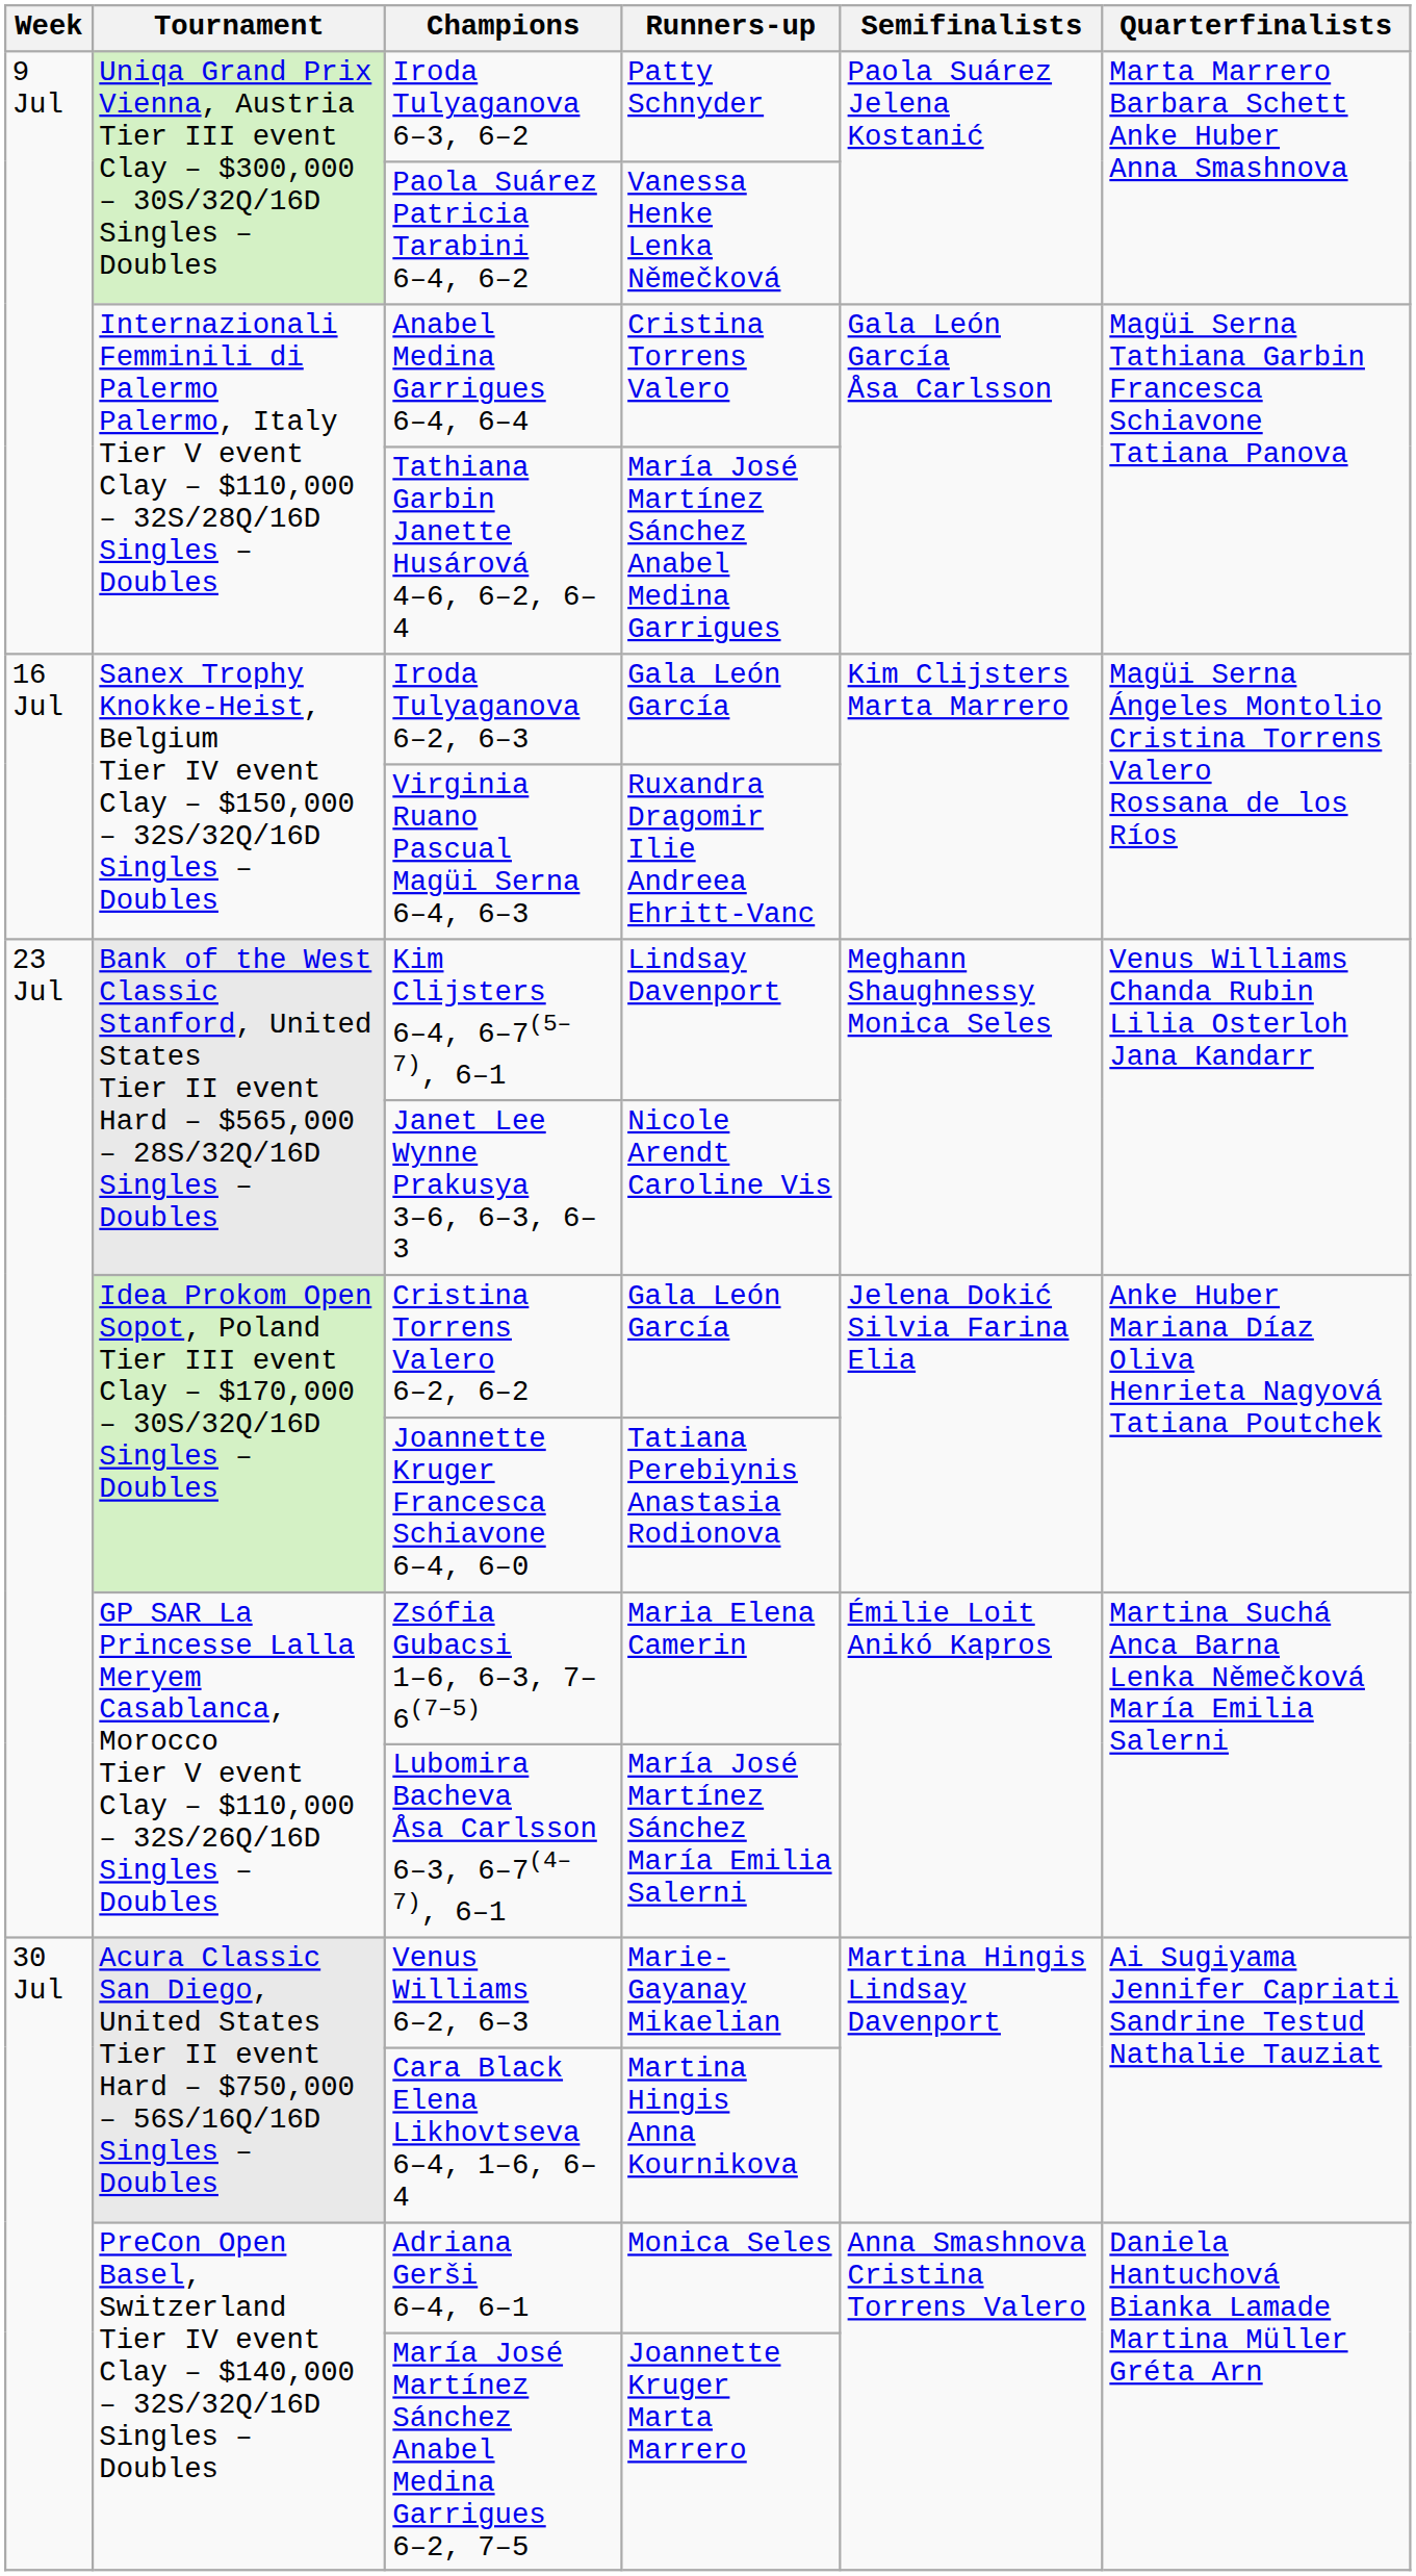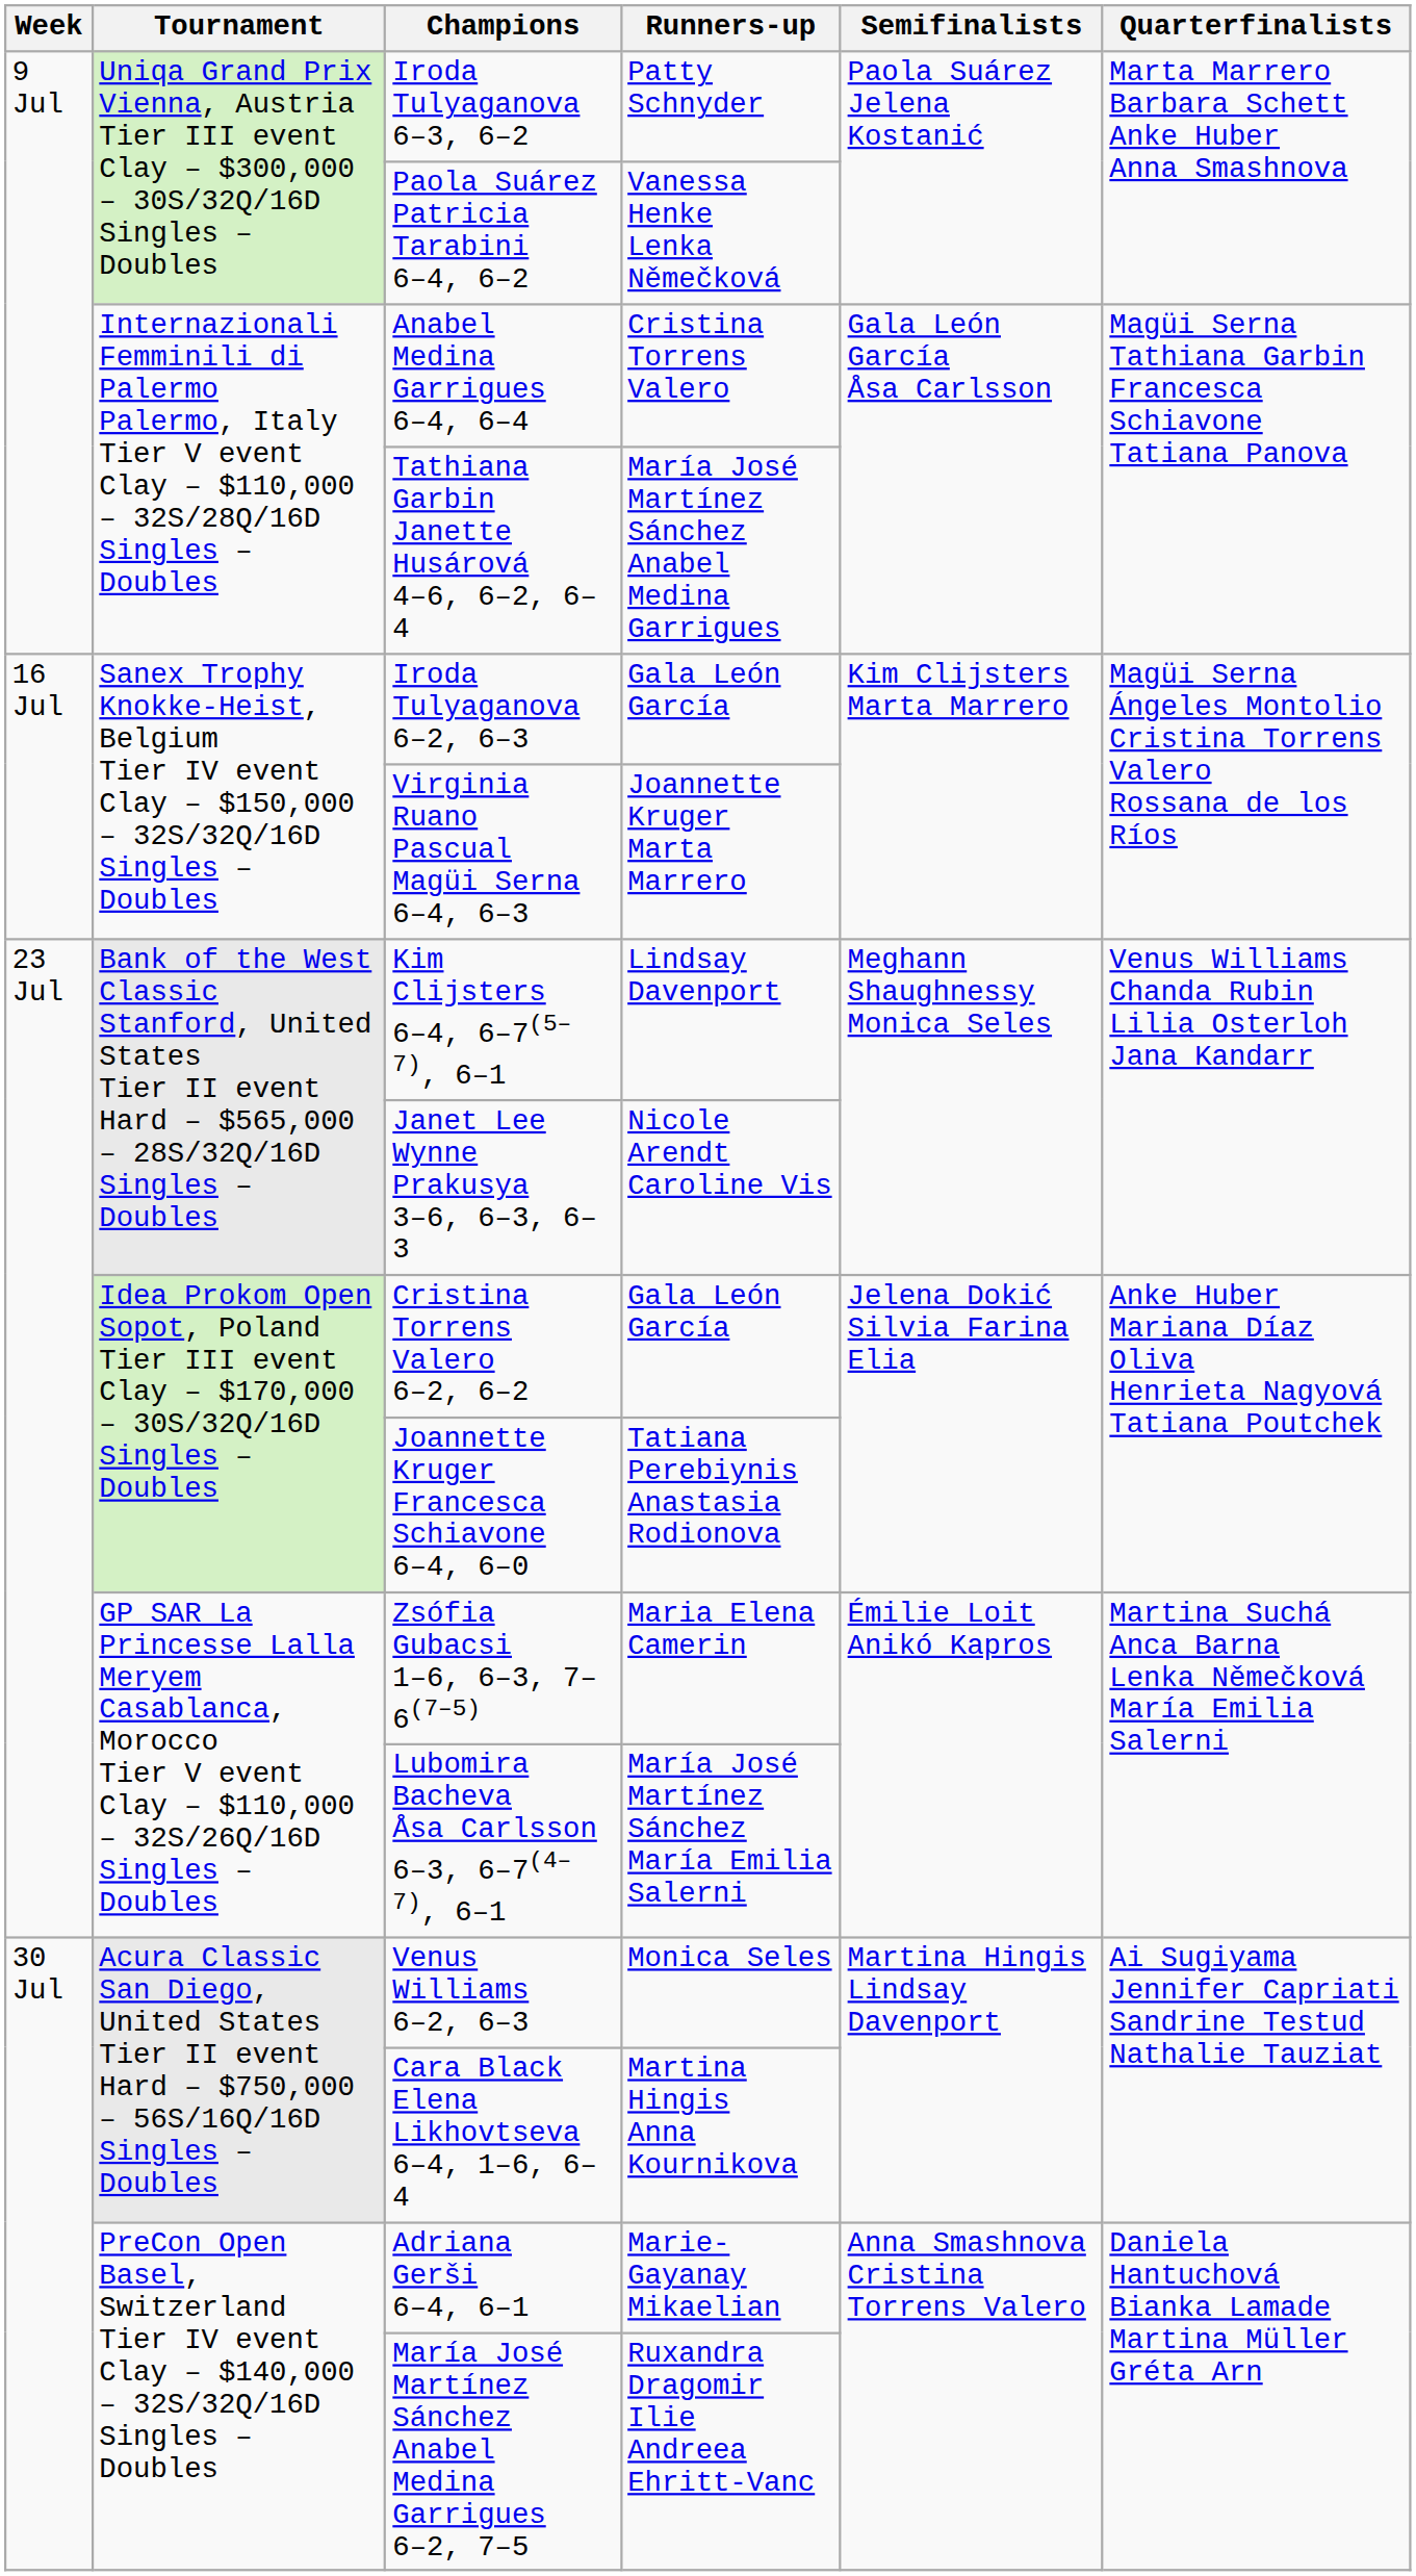 <table class=wikitable style=font-size:95%>
 <tr>
 <th style="width:48px;">Week</th>
 <th style="width:248px;">Tournament</th>
 <th style="width:200px;">Champions</th>
 <th style="width:200px;">Runners-up</th>
 <th style="width:190px;">Semifinalists</th>
 <th style="width:190px;">Quarterfinalists</th>
 </tr>
 <tr valign="top">
 <td rowspan=4>9 Jul</td>
 <td rowspan=2 bgcolor=#D4F1C5><a href='#'>Uniqa Grand Prix</a><br> <a href='#'>Vienna</a>, Austria <br>Tier III event<br>Clay – $300,000 – 30S/32Q/16D<br>Singles – Doubles</td>
 <td> <a href='#'>Iroda Tulyaganova</a>  <br> 6–3, 6–2</td>
 <td> <a href='#'>Patty Schnyder</a></td>
 <td rowspan=2> <a href='#'>Paola Suárez</a><br> <a href='#'>Jelena Kostanić</a></td>
 <td rowspan=2> <a href='#'>Marta Marrero</a>  <br>  <a href='#'>Barbara Schett</a> <br> <a href='#'>Anke Huber</a><br>   <a href='#'>Anna Smashnova</a></td>
 </tr>
 <tr valign="top">
 <td> <a href='#'>Paola Suárez</a> <br>  <a href='#'>Patricia Tarabini</a> <br>6–4, 6–2</td>
 <td> <a href='#'>Vanessa Henke</a> <br>  <a href='#'>Lenka Němečková</a></td>
 </tr>
 <tr valign="top">
 <td rowspan=2><a href='#'>Internazionali Femminili di Palermo</a><br> <a href='#'>Palermo</a>, Italy <br>Tier V event<br>Clay – $110,000 – 32S/28Q/16D<br><a href='#'>Singles</a> – <a href='#'>Doubles</a></td>
 <td> <a href='#'>Anabel Medina Garrigues</a>  <br> 6–4, 6–4</td>
 <td> <a href='#'>Cristina Torrens Valero</a></td>
 <td rowspan=2> <a href='#'>Gala León García</a><br> <a href='#'>Åsa Carlsson</a></td>
 <td rowspan=2> <a href='#'>Magüi Serna</a>  <br>  <a href='#'>Tathiana Garbin</a> <br> <a href='#'>Francesca Schiavone</a><br>   <a href='#'>Tatiana Panova</a></td>
 </tr>
 <tr valign="top">
 <td> <a href='#'>Tathiana Garbin</a> <br>  <a href='#'>Janette Husárová</a> <br>4–6, 6–2, 6–4</td>
 <td> <a href='#'>María José Martínez Sánchez</a> <br>  <a href='#'>Anabel Medina Garrigues</a></td>
 </tr>
 <tr valign="top">
 <td rowspan=2>16 Jul</td>
 <td rowspan=2><a href='#'>Sanex Trophy</a><br> <a href='#'>Knokke-Heist</a>, Belgium <br>Tier IV event<br>Clay – $150,000 – 32S/32Q/16D<br><a href='#'>Singles</a> – <a href='#'>Doubles</a></td>
 <td> <a href='#'>Iroda Tulyaganova</a>  <br> 6–2, 6–3</td>
 <td> <a href='#'>Gala León García</a></td>
 <td rowspan=2> <a href='#'>Kim Clijsters</a><br> <a href='#'>Marta Marrero</a></td>
 <td rowspan=2> <a href='#'>Magüi Serna</a>  <br>  <a href='#'>Ángeles Montolio</a> <br> <a href='#'>Cristina Torrens Valero</a><br>   <a href='#'>Rossana de los Ríos</a></td>
 </tr>
 <tr valign="top">
 <td> <a href='#'>Virginia Ruano Pascual</a> <br>  <a href='#'>Magüi Serna</a><br>6–4, 6–3</td>
-<td> <a href='#'>Ruxandra Dragomir Ilie</a> <br>  <a href='#'>Andreea Ehritt-Vanc</a></td>
+<td> <a href='#'>Joannette Kruger</a> <br>  <a href='#'>Marta Marrero</a></td>
 </tr>
 <tr valign="top">
 <td rowspan=6>23 Jul</td>
 <td rowspan=2 style="background:#e9e9e9;"><a href='#'>Bank of the West Classic</a><br> <a href='#'>Stanford</a>, United States <br>Tier II event<br>Hard – $565,000 – 28S/32Q/16D<br><a href='#'>Singles</a> – <a href='#'>Doubles</a></td>
 <td> <a href='#'>Kim Clijsters</a>  <br> 6–4, 6–7<sup>(5–7)</sup>, 6–1</td>
 <td> <a href='#'>Lindsay Davenport</a></td>
 <td rowspan=2> <a href='#'>Meghann Shaughnessy</a><br> <a href='#'>Monica Seles</a></td>
 <td rowspan=2> <a href='#'>Venus Williams</a>  <br>  <a href='#'>Chanda Rubin</a> <br> <a href='#'>Lilia Osterloh</a><br>   <a href='#'>Jana Kandarr</a></td>
 </tr>
 <tr valign="top">
 <td> <a href='#'>Janet Lee</a> <br>  <a href='#'>Wynne Prakusya</a> <br>3–6, 6–3, 6–3</td>
 <td> <a href='#'>Nicole Arendt</a> <br>  <a href='#'>Caroline Vis</a></td>
 </tr>
 <tr valign="top">
 <td rowspan=2 bgcolor=#D4F1C5><a href='#'>Idea Prokom Open</a><br> <a href='#'>Sopot</a>, Poland <br>Tier III event<br>Clay – $170,000 – 30S/32Q/16D<br><a href='#'>Singles</a> – <a href='#'>Doubles</a></td>
 <td> <a href='#'>Cristina Torrens Valero</a>  <br> 6–2, 6–2</td>
 <td> <a href='#'>Gala León García</a></td>
 <td rowspan=2> <a href='#'>Jelena Dokić</a><br> <a href='#'>Silvia Farina Elia</a></td>
 <td rowspan=2> <a href='#'>Anke Huber</a>  <br>  <a href='#'>Mariana Díaz Oliva</a> <br> <a href='#'>Henrieta Nagyová</a><br>   <a href='#'>Tatiana Poutchek</a></td>
 </tr>
 <tr valign="top">
 <td> <a href='#'>Joannette Kruger</a> <br>  <a href='#'>Francesca Schiavone</a> <br>6–4, 6–0</td>
 <td> <a href='#'>Tatiana Perebiynis</a> <br>  <a href='#'>Anastasia Rodionova</a></td>
 </tr>
 <tr valign="top">
 <td rowspan=2><a href='#'>GP SAR La Princesse Lalla Meryem</a><br> <a href='#'>Casablanca</a>, Morocco <br>Tier V event<br>Clay – $110,000 – 32S/26Q/16D<br><a href='#'>Singles</a> – <a href='#'>Doubles</a></td>
 <td> <a href='#'>Zsófia Gubacsi</a>  <br> 1–6, 6–3, 7–6<sup>(7–5)</sup></td>
 <td> <a href='#'>Maria Elena Camerin</a></td>
 <td rowspan=2> <a href='#'>Émilie Loit</a><br> <a href='#'>Anikó Kapros</a></td>
 <td rowspan=2> <a href='#'>Martina Suchá</a>  <br>  <a href='#'>Anca Barna</a> <br> <a href='#'>Lenka Němečková</a><br>   <a href='#'>María Emilia Salerni</a></td>
 </tr>
 <tr valign="top">
 <td> <a href='#'>Lubomira Bacheva</a> <br>  <a href='#'>Åsa Carlsson</a> <br>6–3, 6–7<sup>(4–7)</sup>, 6–1</td>
 <td> <a href='#'>María José Martínez Sánchez</a> <br>  <a href='#'>María Emilia Salerni</a></td>
 </tr>
 <tr valign="top">
 <td rowspan=4>30 Jul</td>
 <td rowspan=2 style="background:#e9e9e9;"><a href='#'>Acura Classic</a><br> <a href='#'>San Diego</a>, United States <br>Tier II event<br>Hard – $750,000 – 56S/16Q/16D<br><a href='#'>Singles</a> – <a href='#'>Doubles</a></td>
 <td> <a href='#'>Venus Williams</a>  <br> 6–2, 6–3</td>
-<td> <a href='#'>Marie-Gayanay Mikaelian</a></td>
+<td> <a href='#'>Monica Seles</a></td>
 <td rowspan=2> <a href='#'>Martina Hingis</a><br> <a href='#'>Lindsay Davenport</a></td>
 <td rowspan=2> <a href='#'>Ai Sugiyama</a>  <br>  <a href='#'>Jennifer Capriati</a> <br> <a href='#'>Sandrine Testud</a><br>   <a href='#'>Nathalie Tauziat</a></td>
 </tr>
 <tr valign="top">
 <td> <a href='#'>Cara Black</a> <br>  <a href='#'>Elena Likhovtseva</a> <br>6–4, 1–6, 6–4</td>
 <td> <a href='#'>Martina Hingis</a> <br>  <a href='#'>Anna Kournikova</a></td>
 </tr>
 <tr valign="top">
 <td rowspan=2><a href='#'>PreCon Open</a><br> <a href='#'>Basel</a>, Switzerland <br>Tier IV event<br>Clay – $140,000 – 32S/32Q/16D<br>Singles – Doubles</td>
 <td> <a href='#'>Adriana Gerši</a>  <br> 6–4, 6–1</td>
-<td> <a href='#'>Monica Seles</a></td>
+<td> <a href='#'>Marie-Gayanay Mikaelian</a></td>
 <td rowspan=2> <a href='#'>Anna Smashnova</a><br> <a href='#'>Cristina Torrens Valero</a></td>
 <td rowspan=2> <a href='#'>Daniela Hantuchová</a>  <br>  <a href='#'>Bianka Lamade</a> <br> <a href='#'>Martina Müller</a><br>   <a href='#'>Gréta Arn</a></td>
 </tr>
 <tr valign="top">
 <td> <a href='#'>María José Martínez Sánchez</a> <br>  <a href='#'>Anabel Medina Garrigues</a> <br>6–2, 7–5</td>
-<td> <a href='#'>Joannette Kruger</a> <br>  <a href='#'>Marta Marrero</a></td>
+<td> <a href='#'>Ruxandra Dragomir Ilie</a> <br>  <a href='#'>Andreea Ehritt-Vanc</a></td>
 </tr>
 </table>
